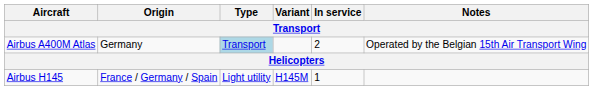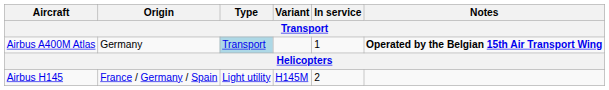 <table class="wikitable">
 <tr>
 <th>Aircraft</th>
 <th>Origin</th>
 <th>Type</th>
 <th>Variant</th>
 <th>In service</th>
 <th>Notes</th>
 </tr>
 <tr>
 <th colspan="6"><a href='#'>Transport</a></th>
 </tr>
 <tr>
 <td><a href='#'>Airbus A400M Atlas</a></td>
 <td>Germany</td>
 <td style="background: lightblue;"><a href='#'>Transport</a></td>
 <td></td>
-<td>2</td>
-<td>Operated by the Belgian <a href='#'>15th Air Transport Wing</a></td>
+<td>1</td>
+<td><strong>Operated by the Belgian <a href='#'>15th Air Transport Wing</a></strong></td>
 </tr>
 <tr>
 <th colspan="6"><a href='#'>Helicopters</a></th>
 </tr>
 <tr>
 <td><a href='#'>Airbus H145</a></td>
 <td><a href='#'>France</a> / <a href='#'>Germany</a> / <a href='#'>Spain</a></td>
 <td><a href='#'>Light utility</a></td>
 <td><a href='#'>H145M</a></td>
-<td>1</td>
+<td>2</td>
 <td></td>
 </tr>
 </table>
